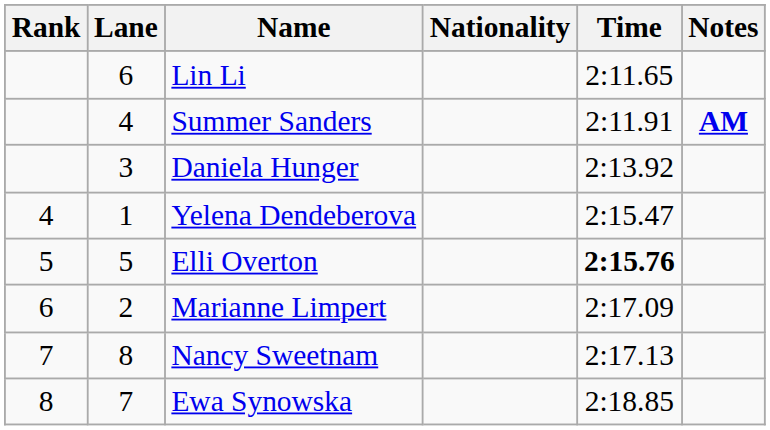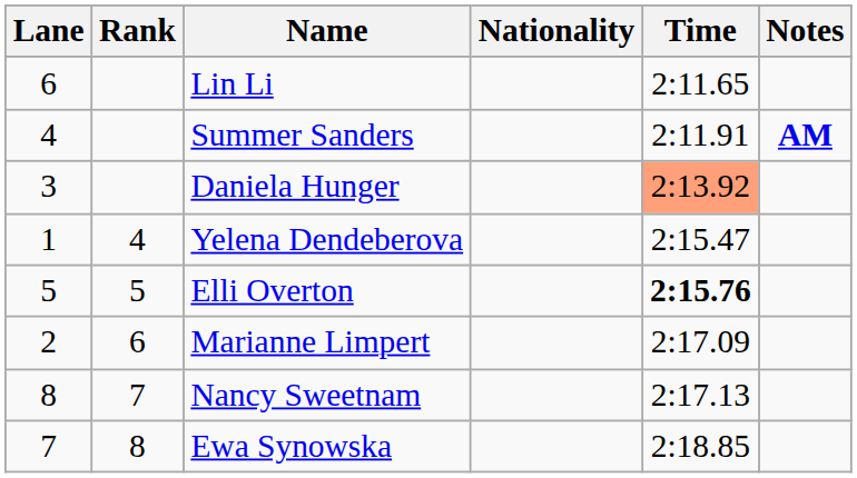 <table class="wikitable sortable" style="text-align:center">
 <tr>
+<th>Lane</th>
 <th>Rank</th>
-<th>Lane</th>
 <th>Name</th>
 <th>Nationality</th>
 <th>Time</th>
 <th>Notes</th>
 </tr>
 <tr>
+<td>6</td>
 <td></td>
-<td>6</td>
 <td align=left><a href='#'>Lin Li</a></td>
 <td align=left></td>
 <td>2:11.65</td>
 <td></td>
 </tr>
 <tr>
+<td>4</td>
 <td></td>
-<td>4</td>
 <td align=left><a href='#'>Summer Sanders</a></td>
 <td align=left></td>
 <td>2:11.91</td>
 <td><strong><a href='#'>AM</a></strong></td>
 </tr>
 <tr>
+<td>3</td>
 <td></td>
-<td>3</td>
 <td align=left><a href='#'>Daniela Hunger</a></td>
 <td align=left></td>
-<td>2:13.92</td>
+<td style="background: lightsalmon;">2:13.92</td>
 <td></td>
 </tr>
 <tr>
+<td>1</td>
 <td>4</td>
-<td>1</td>
 <td align=left><a href='#'>Yelena Dendeberova</a></td>
 <td align=left></td>
 <td>2:15.47</td>
 <td></td>
 </tr>
 <tr>
 <td>5</td>
 <td>5</td>
 <td align=left><a href='#'>Elli Overton</a></td>
 <td align=left></td>
 <td><strong>2:15.76</strong></td>
 <td></td>
 </tr>
 <tr>
+<td>2</td>
 <td>6</td>
-<td>2</td>
 <td align=left><a href='#'>Marianne Limpert</a></td>
 <td align=left></td>
 <td>2:17.09</td>
 <td></td>
 </tr>
 <tr>
+<td>8</td>
 <td>7</td>
-<td>8</td>
 <td align=left><a href='#'>Nancy Sweetnam</a></td>
 <td align=left></td>
 <td>2:17.13</td>
 <td></td>
 </tr>
 <tr>
+<td>7</td>
 <td>8</td>
-<td>7</td>
 <td align=left><a href='#'>Ewa Synowska</a></td>
 <td align=left></td>
 <td>2:18.85</td>
 <td></td>
 </tr>
 </table>
